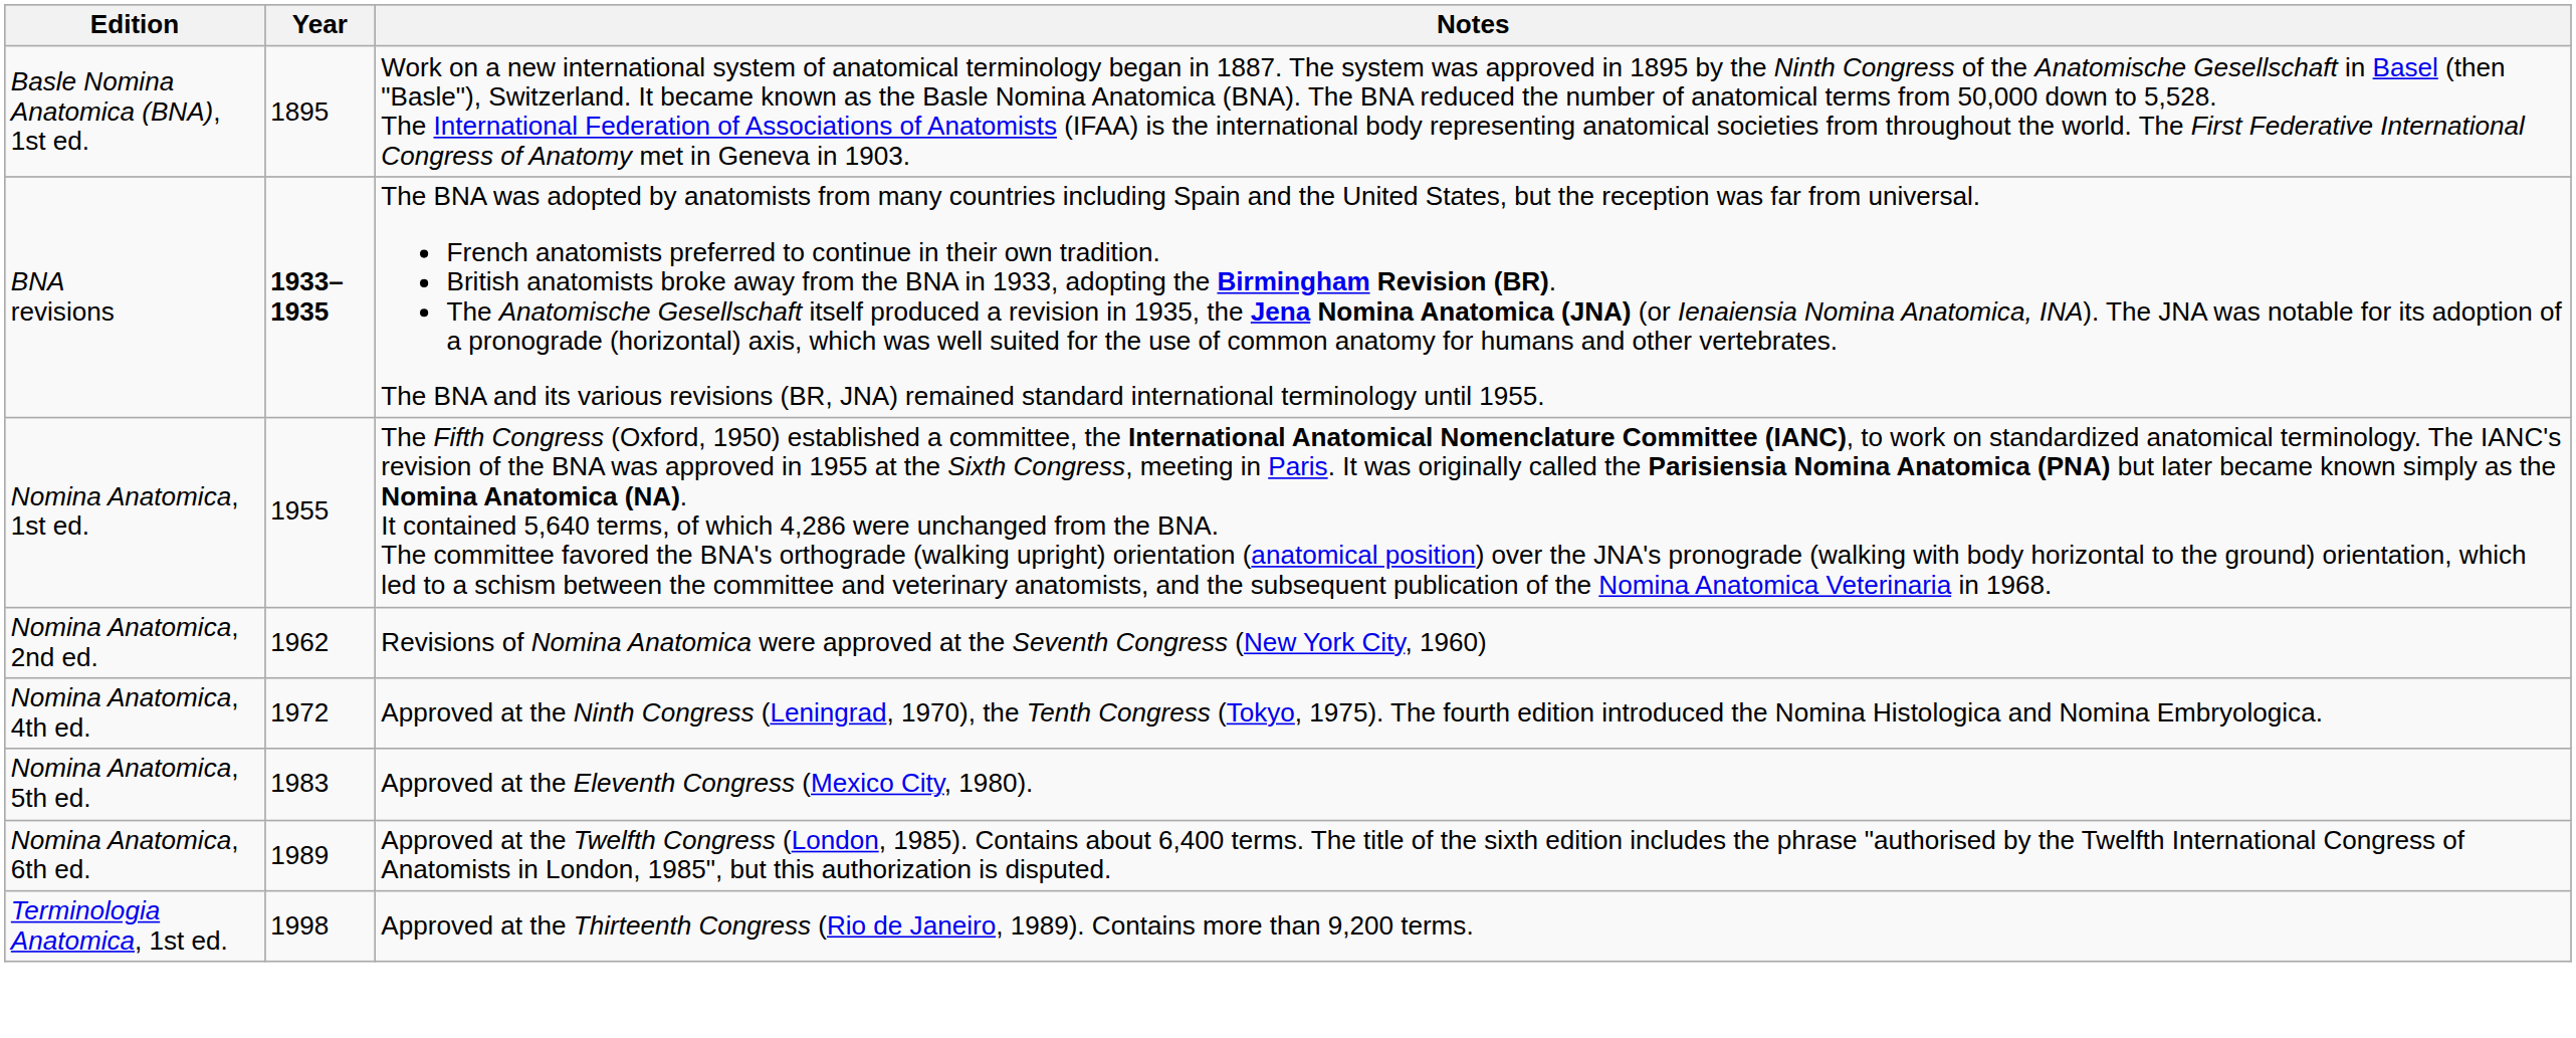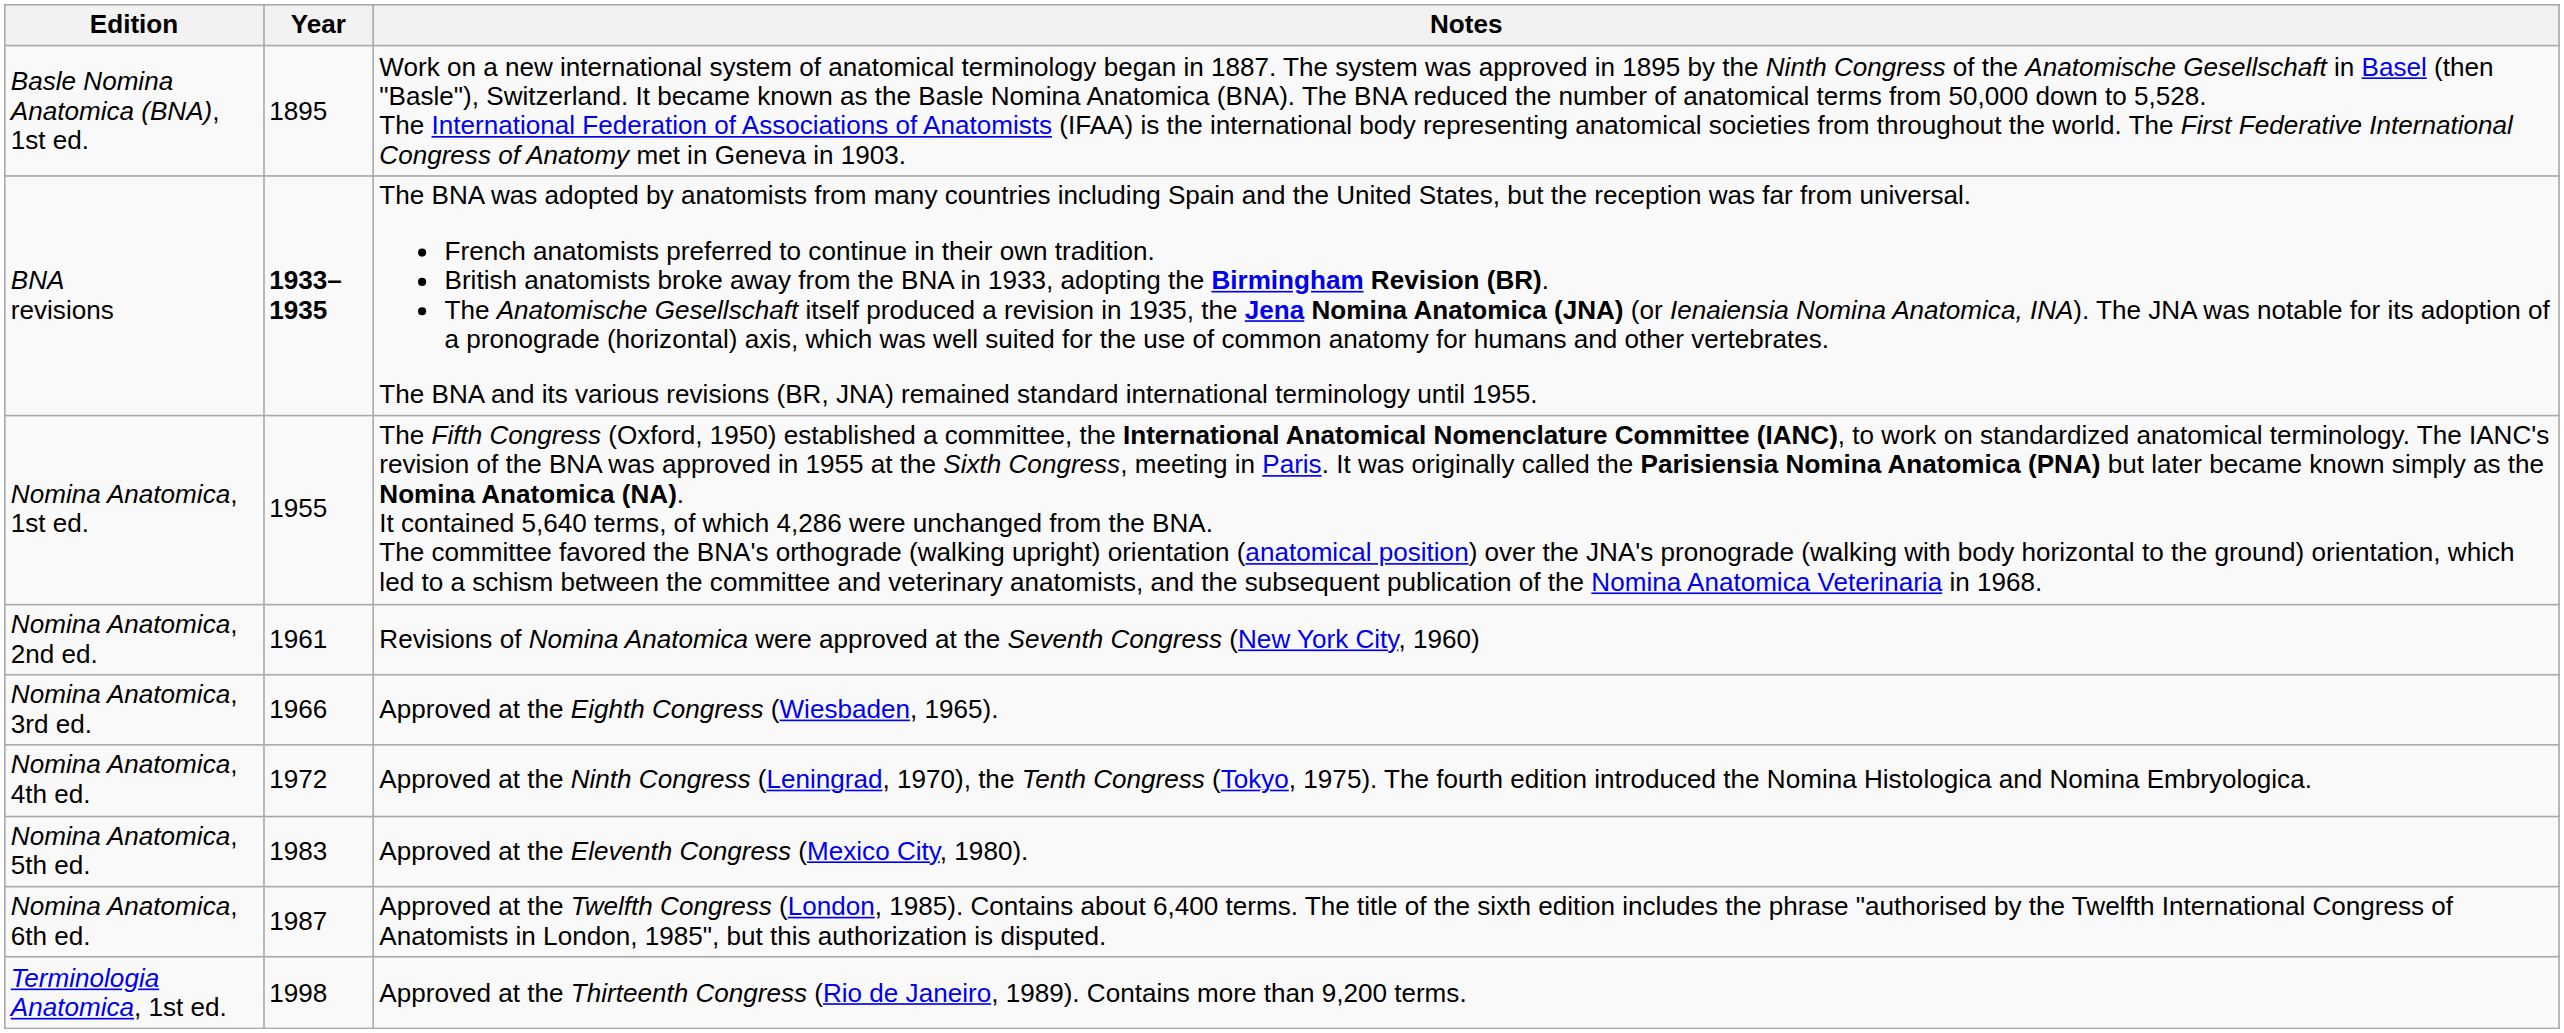 <table class="wikitable">
 <tr>
 <th>Edition</th>
 <th>Year</th>
 <th>Notes</th>
 </tr>
 <tr>
 <td><em>Basle Nomina <br> Anatomica (BNA)</em>, <br> 1st ed.</td>
 <td>1895</td>
 <td>Work on a new international system of anatomical terminology began in 1887.  The system was approved in 1895 by the <em>Ninth Congress</em> of the <em>Anatomische Gesellschaft</em> in <a href='#'>Basel</a> (then "Basle"), Switzerland.  It became known as the Basle Nomina Anatomica (BNA).  The BNA reduced the number of anatomical terms from 50,000 down to 5,528.<br>The <a href='#'>International Federation of Associations of Anatomists</a> (IFAA) is the international body representing anatomical societies from throughout the world.  The <em>First Federative International Congress of Anatomy</em> met in Geneva in 1903.</td>
 </tr>
 <tr>
 <td><em>BNA</em> <br> revisions</td>
 <td><strong>1933–1935</strong></td>
 <td>The BNA was adopted by anatomists from many countries including Spain and the United States, but the reception was far from universal.<br><ul><li>French anatomists preferred to continue in their own tradition.</li><li>British anatomists broke away from the BNA in 1933, adopting the <strong><a href='#'>Birmingham</a> Revision (BR)</strong>.</li><li>The <em>Anatomische Gesellschaft</em> itself produced a revision in 1935, the <strong><a href='#'>Jena</a> Nomina Anatomica (JNA)</strong> (or <em>Ienaiensia Nomina Anatomica, INA</em>). The JNA was notable for its adoption of a pronograde (horizontal) axis, which was well suited for the use of common anatomy for humans and other vertebrates.</li></ul>The BNA and its various revisions (BR, JNA) remained standard international terminology until 1955.</td>
 </tr>
 <tr>
 <td><em>Nomina Anatomica</em>, <br> 1st ed.</td>
 <td>1955</td>
 <td>The <em>Fifth Congress</em> (Oxford, 1950) established a committee, the <strong>International Anatomical Nomenclature Committee (IANC)</strong>, to work on standardized anatomical terminology.  The IANC's revision of the BNA was approved in 1955 at the <em>Sixth Congress</em>, meeting in <a href='#'>Paris</a>.  It was originally called the <strong>Parisiensia Nomina Anatomica (PNA)</strong> but later became known simply as the <strong>Nomina Anatomica (NA)</strong>.<br>It contained 5,640 terms, of which 4,286 were unchanged from the BNA.<br>The committee favored the BNA's orthograde (walking upright) orientation (<a href='#'>anatomical position</a>) over the JNA's pronograde (walking with body horizontal to the ground) orientation, which led to a schism between the committee and veterinary anatomists, and the subsequent publication of the <a href='#'>Nomina Anatomica Veterinaria</a> in 1968.</td>
 </tr>
 <tr>
 <td><em>Nomina Anatomica</em>, <br> 2nd ed.</td>
-<td>1962</td>
+<td>1961</td>
 <td>Revisions of  <em>Nomina Anatomica</em> were approved at the <em>Seventh Congress</em> (<a href='#'>New York City</a>, 1960)</td>
+</tr>
+<tr>
+<td><em>Nomina Anatomica</em>, <br> 3rd ed.</td>
+<td>1966</td>
+<td>Approved at the <em>Eighth Congress</em> (<a href='#'>Wiesbaden</a>, 1965).</td>
 </tr>
 <tr>
 <td><em>Nomina Anatomica</em>, <br> 4th ed.</td>
 <td>1972</td>
 <td>Approved at the <em>Ninth Congress</em> (<a href='#'>Leningrad</a>, 1970), the <em>Tenth Congress</em> (<a href='#'>Tokyo</a>, 1975). The fourth edition introduced the Nomina Histologica and Nomina Embryologica.</td>
 </tr>
 <tr>
 <td><em>Nomina Anatomica</em>, <br> 5th ed.</td>
 <td>1983</td>
 <td>Approved at the <em>Eleventh Congress</em> (<a href='#'>Mexico City</a>, 1980).</td>
 </tr>
 <tr>
 <td><em>Nomina Anatomica</em>, <br> 6th ed.</td>
-<td>1989</td>
+<td>1987</td>
 <td>Approved at the <em>Twelfth Congress</em> (<a href='#'>London</a>, 1985).  Contains about 6,400 terms. The title of the sixth edition includes the phrase "authorised by the Twelfth International Congress of Anatomists in London, 1985", but this authorization is disputed.</td>
 </tr>
 <tr>
 <td><em><a href='#'>Terminologia Anatomica</a></em>, 1st ed.</td>
 <td>1998</td>
 <td>Approved at the <em>Thirteenth Congress</em> (<a href='#'>Rio de Janeiro</a>, 1989). Contains more than 9,200 terms.</td>
 </tr>
 </table>
